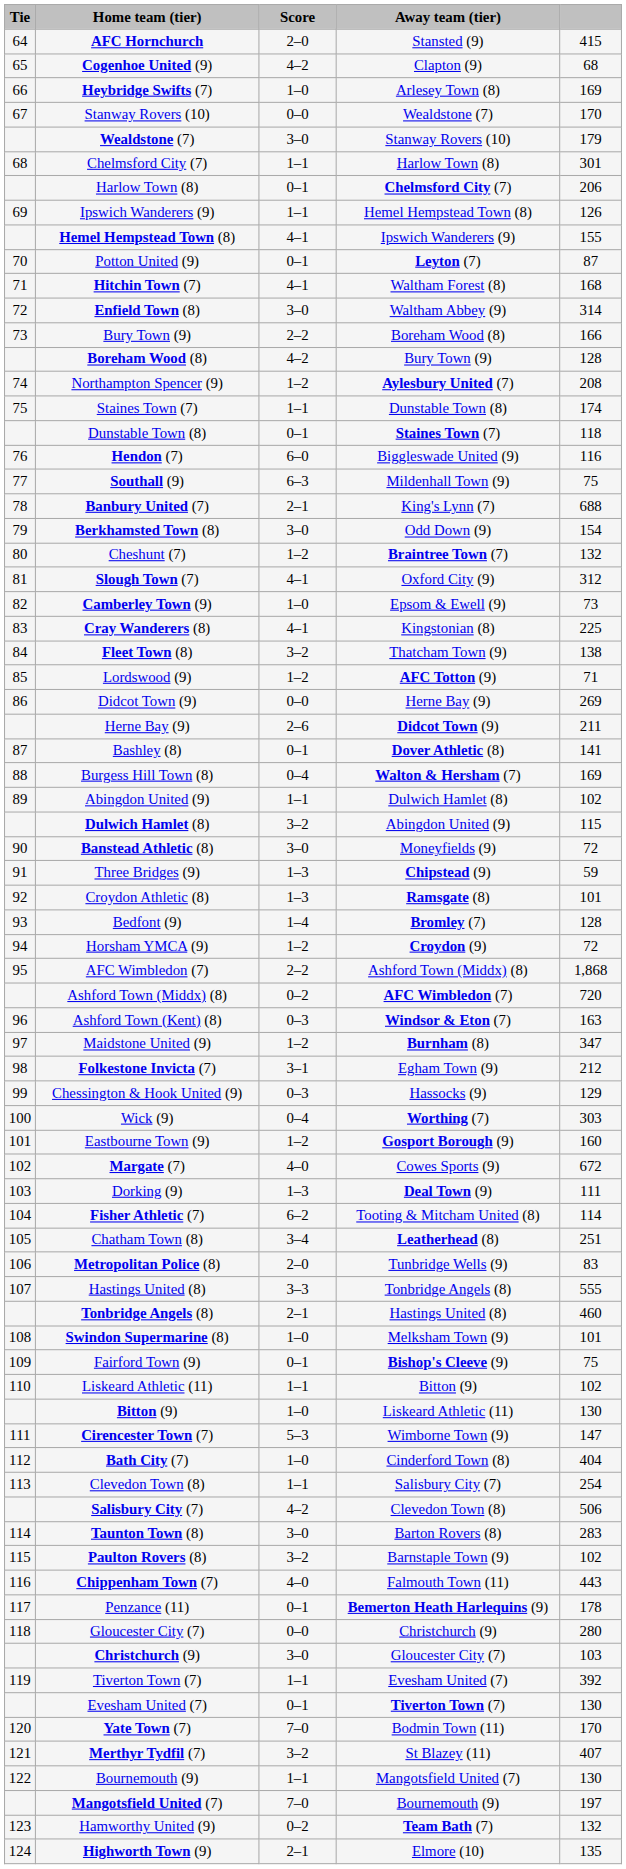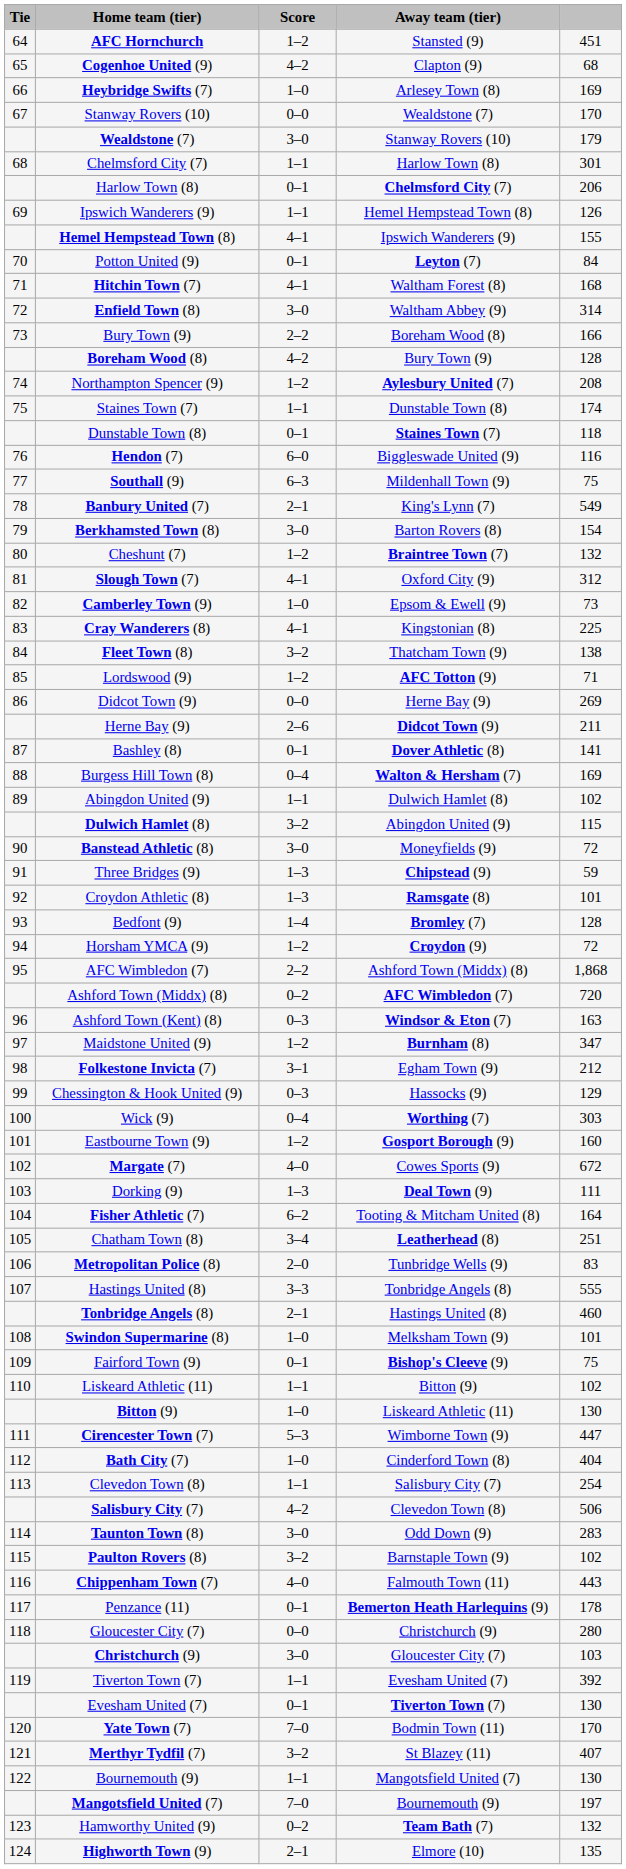 <table class="wikitable" style="width: 600px; background:WhiteSmoke; text-align:center; font-size:90%">
 <tr>
 <td scope="col" style="width:  5.00%; background:silver;"><strong>Tie</strong></td>
 <td scope="col" style="width: 36.25%; background:silver;"><strong>Home team (tier)</strong></td>
 <td scope="col" style="width: 12.50%; background:silver;"><strong>Score</strong></td>
 <td scope="col" style="width: 36.25%; background:silver;"><strong>Away team (tier)</strong></td>
 <td scope="col" style="width: 10.00%; background:silver;"><strong></strong></td>
 </tr>
 <tr>
 <td>64</td>
 <td><strong><a href='#'>AFC Hornchurch</a></strong></td>
-<td>2–0</td>
+<td>1–2</td>
 <td><a href='#'>Stansted</a> (9)</td>
-<td>415</td>
+<td>451</td>
 </tr>
 <tr>
 <td>65</td>
 <td><strong><a href='#'>Cogenhoe United</a></strong> (9)</td>
 <td>4–2</td>
 <td><a href='#'>Clapton</a> (9)</td>
 <td>68</td>
 </tr>
 <tr>
 <td>66</td>
 <td><strong><a href='#'>Heybridge Swifts</a></strong> (7)</td>
 <td>1–0</td>
 <td><a href='#'>Arlesey Town</a> (8)</td>
 <td>169</td>
 </tr>
 <tr>
 <td>67</td>
 <td><a href='#'>Stanway Rovers</a> (10)</td>
 <td>0–0</td>
 <td><a href='#'>Wealdstone</a> (7)</td>
 <td>170</td>
 </tr>
 <tr>
 <td><em></em></td>
 <td><strong><a href='#'>Wealdstone</a></strong> (7)</td>
 <td>3–0</td>
 <td><a href='#'>Stanway Rovers</a> (10)</td>
 <td>179</td>
 </tr>
 <tr>
 <td>68</td>
 <td><a href='#'>Chelmsford City</a> (7)</td>
 <td>1–1</td>
 <td><a href='#'>Harlow Town</a> (8)</td>
 <td>301</td>
 </tr>
 <tr>
 <td><em></em></td>
 <td><a href='#'>Harlow Town</a> (8)</td>
 <td>0–1</td>
 <td><strong><a href='#'>Chelmsford City</a></strong> (7)</td>
 <td>206</td>
 </tr>
 <tr>
 <td>69</td>
 <td><a href='#'>Ipswich Wanderers</a> (9)</td>
 <td>1–1</td>
 <td><a href='#'>Hemel Hempstead Town</a> (8)</td>
 <td>126</td>
 </tr>
 <tr>
 <td><em></em></td>
 <td><strong><a href='#'>Hemel Hempstead Town</a></strong> (8)</td>
 <td>4–1</td>
 <td><a href='#'>Ipswich Wanderers</a> (9)</td>
 <td>155</td>
 </tr>
 <tr>
 <td>70</td>
 <td><a href='#'>Potton United</a> (9)</td>
 <td>0–1</td>
 <td><strong><a href='#'>Leyton</a></strong> (7)</td>
-<td>87</td>
+<td>84</td>
 </tr>
 <tr>
 <td>71</td>
 <td><strong><a href='#'>Hitchin Town</a></strong> (7)</td>
 <td>4–1</td>
 <td><a href='#'>Waltham Forest</a> (8)</td>
 <td>168</td>
 </tr>
 <tr>
 <td>72</td>
 <td><strong><a href='#'>Enfield Town</a></strong> (8)</td>
 <td>3–0</td>
 <td><a href='#'>Waltham Abbey</a> (9)</td>
 <td>314</td>
 </tr>
 <tr>
 <td>73</td>
 <td><a href='#'>Bury Town</a> (9)</td>
 <td>2–2</td>
 <td><a href='#'>Boreham Wood</a> (8)</td>
 <td>166</td>
 </tr>
 <tr>
 <td><em></em></td>
 <td><strong><a href='#'>Boreham Wood</a></strong> (8)</td>
 <td>4–2</td>
 <td><a href='#'>Bury Town</a> (9)</td>
 <td>128</td>
 </tr>
 <tr>
 <td>74</td>
 <td><a href='#'>Northampton Spencer</a> (9)</td>
 <td>1–2</td>
 <td><strong><a href='#'>Aylesbury United</a></strong> (7)</td>
 <td>208</td>
 </tr>
 <tr>
 <td>75</td>
 <td><a href='#'>Staines Town</a> (7)</td>
 <td>1–1</td>
 <td><a href='#'>Dunstable Town</a> (8)</td>
 <td>174</td>
 </tr>
 <tr>
 <td><em></em></td>
 <td><a href='#'>Dunstable Town</a> (8)</td>
 <td>0–1</td>
 <td><strong><a href='#'>Staines Town</a></strong> (7)</td>
 <td>118</td>
 </tr>
 <tr>
 <td>76</td>
 <td><strong><a href='#'>Hendon</a></strong> (7)</td>
 <td>6–0</td>
 <td><a href='#'>Biggleswade United</a> (9)</td>
 <td>116</td>
 </tr>
 <tr>
 <td>77</td>
 <td><strong><a href='#'>Southall</a></strong> (9)</td>
 <td>6–3</td>
 <td><a href='#'>Mildenhall Town</a> (9)</td>
 <td>75</td>
 </tr>
 <tr>
 <td>78</td>
 <td><strong><a href='#'>Banbury United</a></strong> (7)</td>
 <td>2–1</td>
 <td><a href='#'>King's Lynn</a> (7)</td>
-<td>688</td>
+<td>549</td>
 </tr>
 <tr>
 <td>79</td>
 <td><strong><a href='#'>Berkhamsted Town</a></strong> (8)</td>
 <td>3–0</td>
-<td><a href='#'>Odd Down</a> (9)</td>
+<td><a href='#'>Barton Rovers</a> (8)</td>
 <td>154</td>
 </tr>
 <tr>
 <td>80</td>
 <td><a href='#'>Cheshunt</a> (7)</td>
 <td>1–2</td>
 <td><strong><a href='#'>Braintree Town</a></strong> (7)</td>
 <td>132</td>
 </tr>
 <tr>
 <td>81</td>
 <td><strong><a href='#'>Slough Town</a></strong> (7)</td>
 <td>4–1</td>
 <td><a href='#'>Oxford City</a> (9)</td>
 <td>312</td>
 </tr>
 <tr>
 <td>82</td>
 <td><strong><a href='#'>Camberley Town</a></strong> (9)</td>
 <td>1–0</td>
 <td><a href='#'>Epsom & Ewell</a> (9)</td>
 <td>73</td>
 </tr>
 <tr>
 <td>83</td>
 <td><strong><a href='#'>Cray Wanderers</a></strong> (8)</td>
 <td>4–1</td>
 <td><a href='#'>Kingstonian</a> (8)</td>
 <td>225</td>
 </tr>
 <tr>
 <td>84</td>
 <td><strong><a href='#'>Fleet Town</a></strong> (8)</td>
 <td>3–2</td>
 <td><a href='#'>Thatcham Town</a> (9)</td>
 <td>138</td>
 </tr>
 <tr>
 <td>85</td>
 <td><a href='#'>Lordswood</a> (9)</td>
 <td>1–2</td>
 <td><strong><a href='#'>AFC Totton</a></strong> (9)</td>
 <td>71</td>
 </tr>
 <tr>
 <td>86</td>
 <td><a href='#'>Didcot Town</a> (9)</td>
 <td>0–0</td>
 <td><a href='#'>Herne Bay</a> (9)</td>
 <td>269</td>
 </tr>
 <tr>
 <td><em></em></td>
 <td><a href='#'>Herne Bay</a> (9)</td>
 <td>2–6</td>
 <td><strong><a href='#'>Didcot Town</a></strong> (9)</td>
 <td>211</td>
 </tr>
 <tr>
 <td>87</td>
 <td><a href='#'>Bashley</a> (8)</td>
 <td>0–1</td>
 <td><strong><a href='#'>Dover Athletic</a></strong> (8)</td>
 <td>141</td>
 </tr>
 <tr>
 <td>88</td>
 <td><a href='#'>Burgess Hill Town</a> (8)</td>
 <td>0–4</td>
 <td><strong><a href='#'>Walton & Hersham</a></strong> (7)</td>
 <td>169</td>
 </tr>
 <tr>
 <td>89</td>
 <td><a href='#'>Abingdon United</a> (9)</td>
 <td>1–1</td>
 <td><a href='#'>Dulwich Hamlet</a> (8)</td>
 <td>102</td>
 </tr>
 <tr>
 <td><em></em></td>
 <td><strong><a href='#'>Dulwich Hamlet</a></strong> (8)</td>
 <td>3–2</td>
 <td><a href='#'>Abingdon United</a> (9)</td>
 <td>115</td>
 </tr>
 <tr>
 <td>90</td>
 <td><strong><a href='#'>Banstead Athletic</a></strong> (8)</td>
 <td>3–0</td>
 <td><a href='#'>Moneyfields</a> (9)</td>
 <td>72</td>
 </tr>
 <tr>
 <td>91</td>
 <td><a href='#'>Three Bridges</a> (9)</td>
 <td>1–3</td>
 <td><strong><a href='#'>Chipstead</a></strong> (9)</td>
 <td>59</td>
 </tr>
 <tr>
 <td>92</td>
 <td><a href='#'>Croydon Athletic</a> (8)</td>
 <td>1–3</td>
 <td><strong><a href='#'>Ramsgate</a></strong> (8)</td>
 <td>101</td>
 </tr>
 <tr>
 <td>93</td>
 <td><a href='#'>Bedfont</a> (9)</td>
 <td>1–4</td>
 <td><strong><a href='#'>Bromley</a></strong> (7)</td>
 <td>128</td>
 </tr>
 <tr>
 <td>94</td>
 <td><a href='#'>Horsham YMCA</a> (9)</td>
 <td>1–2</td>
 <td><strong><a href='#'>Croydon</a></strong> (9)</td>
 <td>72</td>
 </tr>
 <tr>
 <td>95</td>
 <td><a href='#'>AFC Wimbledon</a> (7)</td>
 <td>2–2</td>
 <td><a href='#'>Ashford Town (Middx)</a> (8)</td>
 <td>1,868</td>
 </tr>
 <tr>
 <td><em></em></td>
 <td><a href='#'>Ashford Town (Middx)</a> (8)</td>
 <td>0–2</td>
 <td><strong><a href='#'>AFC Wimbledon</a></strong> (7)</td>
 <td>720</td>
 </tr>
 <tr>
 <td>96</td>
 <td><a href='#'>Ashford Town (Kent)</a> (8)</td>
 <td>0–3</td>
 <td><strong><a href='#'>Windsor & Eton</a></strong> (7)</td>
 <td>163</td>
 </tr>
 <tr>
 <td>97</td>
 <td><a href='#'>Maidstone United</a> (9)</td>
 <td>1–2</td>
 <td><strong><a href='#'>Burnham</a></strong> (8)</td>
 <td>347</td>
 </tr>
 <tr>
 <td>98</td>
 <td><strong><a href='#'>Folkestone Invicta</a></strong> (7)</td>
 <td>3–1</td>
 <td><a href='#'>Egham Town</a> (9)</td>
 <td>212</td>
 </tr>
 <tr>
 <td>99</td>
 <td><a href='#'>Chessington & Hook United</a> (9)</td>
 <td>0–3</td>
 <td><a href='#'>Hassocks</a> (9)</td>
 <td>129</td>
 </tr>
 <tr>
 <td>100</td>
 <td><a href='#'>Wick</a> (9)</td>
 <td>0–4</td>
 <td><strong><a href='#'>Worthing</a></strong> (7)</td>
 <td>303</td>
 </tr>
 <tr>
 <td>101</td>
 <td><a href='#'>Eastbourne Town</a> (9)</td>
 <td>1–2</td>
 <td><strong><a href='#'>Gosport Borough</a></strong> (9)</td>
 <td>160</td>
 </tr>
 <tr>
 <td>102</td>
 <td><strong><a href='#'>Margate</a></strong> (7)</td>
 <td>4–0</td>
 <td><a href='#'>Cowes Sports</a> (9)</td>
 <td>672</td>
 </tr>
 <tr>
 <td>103</td>
 <td><a href='#'>Dorking</a> (9)</td>
 <td>1–3</td>
 <td><strong><a href='#'>Deal Town</a></strong> (9)</td>
 <td>111</td>
 </tr>
 <tr>
 <td>104</td>
 <td><strong><a href='#'>Fisher Athletic</a></strong> (7)</td>
 <td>6–2</td>
 <td><a href='#'>Tooting & Mitcham United</a> (8)</td>
-<td>114</td>
+<td>164</td>
 </tr>
 <tr>
 <td>105</td>
 <td><a href='#'>Chatham Town</a> (8)</td>
 <td>3–4</td>
 <td><strong><a href='#'>Leatherhead</a></strong> (8)</td>
 <td>251</td>
 </tr>
 <tr>
 <td>106</td>
 <td><strong><a href='#'>Metropolitan Police</a></strong> (8)</td>
 <td>2–0</td>
 <td><a href='#'>Tunbridge Wells</a> (9)</td>
 <td>83</td>
 </tr>
 <tr>
 <td>107</td>
 <td><a href='#'>Hastings United</a> (8)</td>
 <td>3–3</td>
 <td><a href='#'>Tonbridge Angels</a> (8)</td>
 <td>555</td>
 </tr>
 <tr>
 <td><em></em></td>
 <td><strong><a href='#'>Tonbridge Angels</a></strong> (8)</td>
 <td>2–1</td>
 <td><a href='#'>Hastings United</a> (8)</td>
 <td>460</td>
 </tr>
 <tr>
 <td>108</td>
 <td><strong><a href='#'>Swindon Supermarine</a></strong> (8)</td>
 <td>1–0</td>
 <td><a href='#'>Melksham Town</a> (9)</td>
 <td>101</td>
 </tr>
 <tr>
 <td>109</td>
 <td><a href='#'>Fairford Town</a> (9)</td>
 <td>0–1</td>
 <td><strong><a href='#'>Bishop's Cleeve</a></strong> (9)</td>
 <td>75</td>
 </tr>
 <tr>
 <td>110</td>
 <td><a href='#'>Liskeard Athletic</a> (11)</td>
 <td>1–1</td>
 <td><a href='#'>Bitton</a> (9)</td>
 <td>102</td>
 </tr>
 <tr>
 <td><em></em></td>
 <td><strong><a href='#'>Bitton</a></strong> (9)</td>
 <td>1–0</td>
 <td><a href='#'>Liskeard Athletic</a> (11)</td>
 <td>130</td>
 </tr>
 <tr>
 <td>111</td>
 <td><strong><a href='#'>Cirencester Town</a></strong> (7)</td>
 <td>5–3</td>
 <td><a href='#'>Wimborne Town</a> (9)</td>
-<td>147</td>
+<td>447</td>
 </tr>
 <tr>
 <td>112</td>
 <td><strong><a href='#'>Bath City</a></strong> (7)</td>
 <td>1–0</td>
 <td><a href='#'>Cinderford Town</a> (8)</td>
 <td>404</td>
 </tr>
 <tr>
 <td>113</td>
 <td><a href='#'>Clevedon Town</a> (8)</td>
 <td>1–1</td>
 <td><a href='#'>Salisbury City</a> (7)</td>
 <td>254</td>
 </tr>
 <tr>
 <td><em></em></td>
 <td><strong><a href='#'>Salisbury City</a></strong> (7)</td>
 <td>4–2</td>
 <td><a href='#'>Clevedon Town</a> (8)</td>
 <td>506</td>
 </tr>
 <tr>
 <td>114</td>
 <td><strong><a href='#'>Taunton Town</a></strong> (8)</td>
 <td>3–0</td>
-<td><a href='#'>Barton Rovers</a> (8)</td>
+<td><a href='#'>Odd Down</a> (9)</td>
 <td>283</td>
 </tr>
 <tr>
 <td>115</td>
 <td><strong><a href='#'>Paulton Rovers</a></strong> (8)</td>
 <td>3–2</td>
 <td><a href='#'>Barnstaple Town</a> (9)</td>
 <td>102</td>
 </tr>
 <tr>
 <td>116</td>
 <td><strong><a href='#'>Chippenham Town</a></strong> (7)</td>
 <td>4–0</td>
 <td><a href='#'>Falmouth Town</a> (11)</td>
 <td>443</td>
 </tr>
 <tr>
 <td>117</td>
 <td><a href='#'>Penzance</a> (11)</td>
 <td>0–1</td>
 <td><strong><a href='#'>Bemerton Heath Harlequins</a></strong> (9)</td>
 <td>178</td>
 </tr>
 <tr>
 <td>118</td>
 <td><a href='#'>Gloucester City</a> (7)</td>
 <td>0–0</td>
 <td><a href='#'>Christchurch</a> (9)</td>
 <td>280</td>
 </tr>
 <tr>
 <td><em></em></td>
 <td><strong><a href='#'>Christchurch</a></strong> (9)</td>
 <td>3–0</td>
 <td><a href='#'>Gloucester City</a> (7)</td>
 <td>103</td>
 </tr>
 <tr>
 <td>119</td>
 <td><a href='#'>Tiverton Town</a> (7)</td>
 <td>1–1</td>
 <td><a href='#'>Evesham United</a> (7)</td>
 <td>392</td>
 </tr>
 <tr>
 <td><em></em></td>
 <td><a href='#'>Evesham United</a> (7)</td>
 <td>0–1</td>
 <td><strong><a href='#'>Tiverton Town</a></strong> (7)</td>
 <td>130</td>
 </tr>
 <tr>
 <td>120</td>
 <td><strong><a href='#'>Yate Town</a></strong> (7)</td>
 <td>7–0</td>
 <td><a href='#'>Bodmin Town</a> (11)</td>
 <td>170</td>
 </tr>
 <tr>
 <td>121</td>
 <td><strong><a href='#'>Merthyr Tydfil</a></strong> (7)</td>
 <td>3–2</td>
 <td><a href='#'>St Blazey</a> (11)</td>
 <td>407</td>
 </tr>
 <tr>
 <td>122</td>
 <td><a href='#'>Bournemouth</a> (9)</td>
 <td>1–1</td>
 <td><a href='#'>Mangotsfield United</a> (7)</td>
 <td>130</td>
 </tr>
 <tr>
 <td><em></em></td>
 <td><strong><a href='#'>Mangotsfield United</a></strong> (7)</td>
 <td>7–0</td>
 <td><a href='#'>Bournemouth</a> (9)</td>
 <td>197</td>
 </tr>
 <tr>
 <td>123</td>
 <td><a href='#'>Hamworthy United</a> (9)</td>
 <td>0–2</td>
 <td><strong><a href='#'>Team Bath</a></strong> (7)</td>
 <td>132</td>
 </tr>
 <tr>
 <td>124</td>
 <td><strong><a href='#'>Highworth Town</a></strong> (9)</td>
 <td>2–1</td>
 <td><a href='#'>Elmore</a> (10)</td>
 <td>135</td>
 </tr>
 </table>
